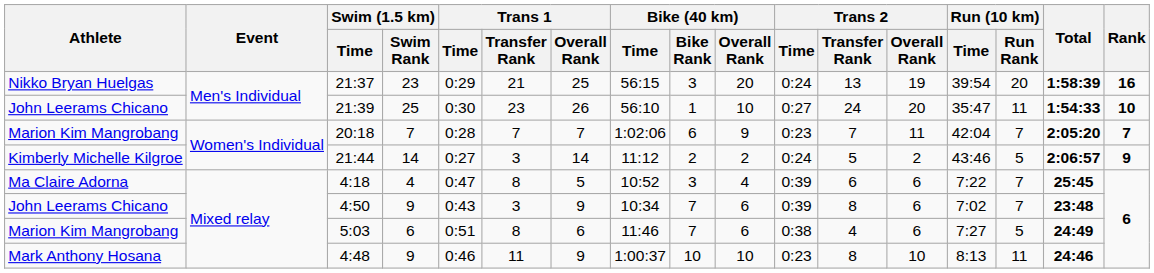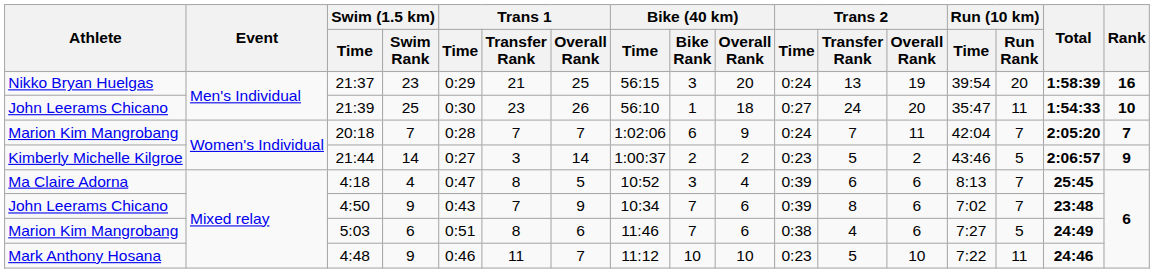 <table class="wikitable" style="font-size:90%">
 <tr>
 <th rowspan=2>Athlete</th>
 <th rowspan=2>Event</th>
 <th colspan=2>Swim (1.5 km)</th>
 <th colspan=3>Trans 1</th>
 <th colspan=3>Bike (40 km)</th>
 <th colspan=3>Trans 2</th>
 <th colspan=2>Run (10 km)</th>
 <th rowspan=2>Total</th>
 <th rowspan=2>Rank</th>
 </tr>
 <tr>
 <th>Time</th>
 <th>Swim <br>Rank</th>
 <th>Time</th>
 <th>Transfer<br>Rank</th>
 <th>Overall<br>Rank</th>
 <th>Time</th>
 <th>Bike<br>Rank</th>
 <th>Overall<br>Rank</th>
 <th>Time</th>
 <th>Transfer<br>Rank</th>
 <th>Overall<br>Rank</th>
 <th>Time</th>
 <th>Run<br>Rank</th>
 </tr>
 <tr>
 <td><a href='#'>Nikko Bryan Huelgas</a></td>
 <td rowspan=2><a href='#'>Men's Individual</a></td>
 <td align=center>21:37</td>
 <td align=center>23</td>
 <td align=center>0:29</td>
 <td align=center>21</td>
 <td align=center>25</td>
 <td align=center>56:15</td>
 <td align=center>3</td>
 <td align=center>20</td>
 <td align=center>0:24</td>
 <td align=center>13</td>
 <td align=center>19</td>
 <td align=center>39:54</td>
 <td align=center>20</td>
 <td align=center><strong>1:58:39</strong></td>
 <td align=center><strong>16</strong></td>
 </tr>
 <tr>
 <td><a href='#'>John Leerams Chicano</a></td>
 <td align=center>21:39</td>
 <td align=center>25</td>
 <td align=center>0:30</td>
 <td align=center>23</td>
 <td align=center>26</td>
 <td align=center>56:10</td>
 <td align=center>1</td>
-<td align=center>10</td>
+<td align=center>18</td>
 <td align=center>0:27</td>
 <td align=center>24</td>
 <td align=center>20</td>
 <td align=center>35:47</td>
 <td align=center>11</td>
 <td align=center><strong>1:54:33</strong></td>
 <td align=center><strong>10</strong></td>
 </tr>
 <tr>
 <td><a href='#'>Marion Kim Mangrobang</a></td>
 <td rowspan=2><a href='#'>Women's Individual</a></td>
 <td align=center>20:18</td>
 <td align=center>7</td>
 <td align=center>0:28</td>
 <td align=center>7</td>
 <td align=center>7</td>
 <td align=center>1:02:06</td>
 <td align=center>6</td>
 <td align=center>9</td>
-<td align=center>0:23</td>
+<td align=center>0:24</td>
 <td align=center>7</td>
 <td align=center>11</td>
 <td align=center>42:04</td>
 <td align=center>7</td>
 <td align=center><strong>2:05:20</strong></td>
 <td align=center><strong>7</strong></td>
 </tr>
 <tr>
 <td><a href='#'>Kimberly Michelle Kilgroe</a></td>
 <td align=center>21:44</td>
 <td align=center>14</td>
 <td align=center>0:27</td>
 <td align=center>3</td>
 <td align=center>14</td>
-<td align=center>11:12</td>
+<td align=center>1:00:37</td>
 <td align=center>2</td>
 <td align=center>2</td>
-<td align=center>0:24</td>
+<td align=center>0:23</td>
 <td align=center>5</td>
 <td align=center>2</td>
 <td align=center>43:46</td>
 <td align=center>5</td>
 <td align=center><strong>2:06:57</strong></td>
 <td align=center><strong>9</strong></td>
 </tr>
 <tr>
 <td><a href='#'>Ma Claire Adorna</a></td>
 <td rowspan=4><a href='#'>Mixed relay</a></td>
 <td align=center>4:18</td>
 <td align=center>4</td>
 <td align=center>0:47</td>
 <td align=center>8</td>
 <td align=center>5</td>
 <td align=center>10:52</td>
 <td align=center>3</td>
 <td align=center>4</td>
 <td align=center>0:39</td>
 <td align=center>6</td>
 <td align=center>6</td>
-<td align=center>7:22</td>
+<td align=center>8:13</td>
 <td align=center>7</td>
 <td align=center><strong>25:45</strong></td>
 <td rowspan=4 align=center><strong>6</strong></td>
 </tr>
 <tr>
 <td><a href='#'>John Leerams Chicano</a></td>
 <td align=center>4:50</td>
 <td align=center>9</td>
 <td align=center>0:43</td>
-<td align=center>3</td>
+<td align=center>7</td>
 <td align=center>9</td>
 <td align=center>10:34</td>
 <td align=center>7</td>
 <td align=center>6</td>
 <td align=center>0:39</td>
 <td align=center>8</td>
 <td align=center>6</td>
 <td align=center>7:02</td>
 <td align=center>7</td>
 <td align=center><strong>23:48</strong></td>
 </tr>
 <tr>
 <td><a href='#'>Marion Kim Mangrobang</a></td>
 <td align=center>5:03</td>
 <td align=center>6</td>
 <td align=center>0:51</td>
 <td align=center>8</td>
 <td align=center>6</td>
 <td align=center>11:46</td>
 <td align=center>7</td>
 <td align=center>6</td>
 <td align=center>0:38</td>
 <td align=center>4</td>
 <td align=center>6</td>
 <td align=center>7:27</td>
 <td align=center>5</td>
 <td align=center><strong>24:49</strong></td>
 </tr>
 <tr>
 <td><a href='#'>Mark Anthony Hosana</a></td>
 <td align=center>4:48</td>
 <td align=center>9</td>
 <td align=center>0:46</td>
 <td align=center>11</td>
-<td align=center>9</td>
-<td align=center>1:00:37</td>
+<td align=center>7</td>
+<td align=center>11:12</td>
 <td align=center>10</td>
 <td align=center>10</td>
 <td align=center>0:23</td>
-<td align=center>8</td>
+<td align=center>5</td>
 <td align=center>10</td>
-<td align=center>8:13</td>
+<td align=center>7:22</td>
 <td align=center>11</td>
 <td align=center><strong>24:46</strong></td>
 </tr>
 </table>
